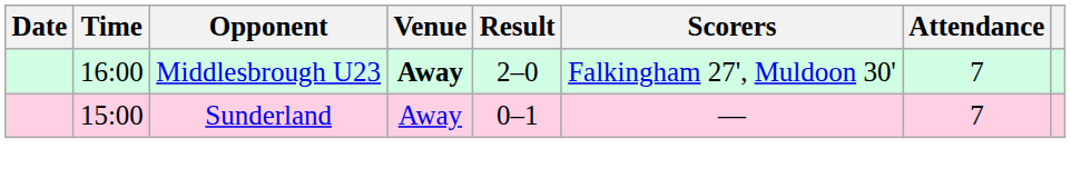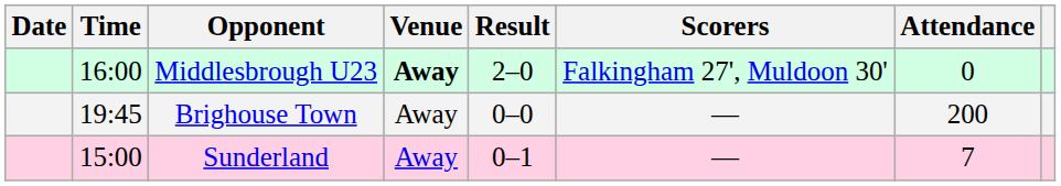 <table class="wikitable sortable" style="text-align:center">
 <tr>
 <th>Date</th>
 <th>Time</th>
 <th>Opponent</th>
 <th>Venue</th>
 <th>Result</th>
 <th class="unsortable">Scorers</th>
 <th>Attendance</th>
 <th class="unsortable"></th>
 </tr>
 <tr style="background-color: #d0ffe3;">
 <td></td>
 <td>16:00</td>
 <td><a href='#'>Middlesbrough U23</a></td>
 <td><strong>Away</strong></td>
 <td>2–0</td>
 <td><a href='#'>Falkingham</a> 27', <a href='#'>Muldoon</a> 30'</td>
-<td>7</td>
+<td>0</td>
+<td></td>
+</tr>
+<tr style="background-color: #f3f3f3;">
+<td></td>
+<td>19:45</td>
+<td><a href='#'>Brighouse Town</a></td>
+<td>Away</td>
+<td>0–0</td>
+<td>—</td>
+<td>200</td>
 <td></td>
 </tr>
 <tr style="background-color: #ffd0e3;">
 <td></td>
 <td>15:00</td>
 <td><a href='#'>Sunderland</a></td>
 <td><a href='#'>Away</a></td>
 <td>0–1</td>
 <td>—</td>
 <td>7</td>
 <td></td>
 </tr>
 </table>
